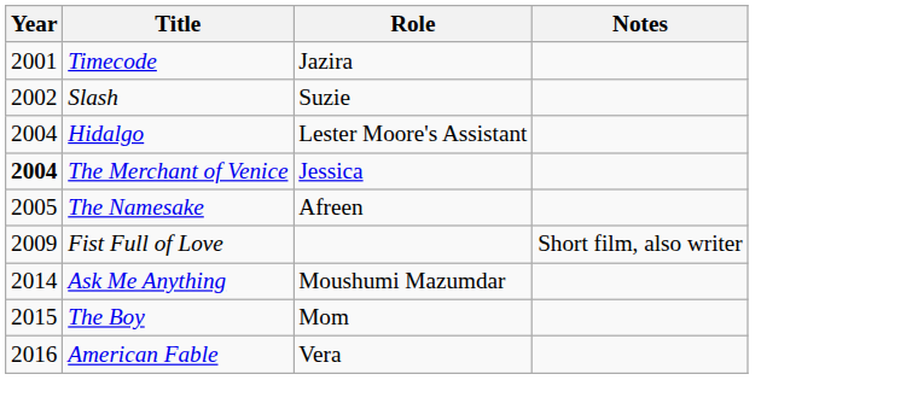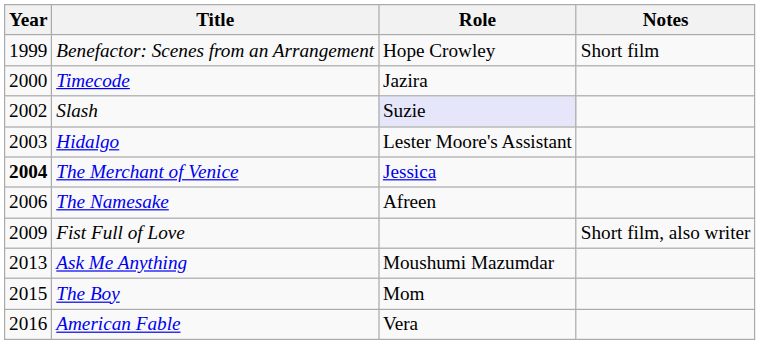 <table class="wikitable sortable">
 <tr>
 <th>Year</th>
 <th>Title</th>
 <th>Role</th>
 <th class="unsortable">Notes</th>
 </tr>
 <tr>
-<td>2001</td>
+<td>1999</td>
+<td><em>Benefactor: Scenes from an Arrangement </em></td>
+<td>Hope Crowley</td>
+<td>Short film</td>
+</tr>
+<tr>
+<td>2000</td>
 <td><em><a href='#'>Timecode</a></em></td>
 <td>Jazira</td>
 <td></td>
 </tr>
 <tr>
 <td>2002</td>
 <td><em>Slash</em></td>
-<td>Suzie</td>
+<td style="background: lavender;">Suzie</td>
 <td></td>
 </tr>
 <tr>
-<td>2004</td>
+<td>2003</td>
 <td><em><a href='#'>Hidalgo</a></em></td>
 <td>Lester Moore's Assistant</td>
 <td></td>
 </tr>
 <tr>
 <td><strong>2004</strong></td>
 <td data-sort-value="Merchant of Venice, The"><em><a href='#'>The Merchant of Venice</a></em></td>
 <td><a href='#'>Jessica</a></td>
 <td></td>
 </tr>
 <tr>
-<td>2005</td>
+<td>2006</td>
 <td data-sort-value="Namesake, The"><em><a href='#'>The Namesake</a></em></td>
 <td>Afreen</td>
 <td></td>
 </tr>
 <tr>
 <td>2009</td>
 <td><em>Fist Full of Love</em></td>
 <td></td>
 <td>Short film, also writer</td>
 </tr>
 <tr>
-<td>2014</td>
+<td>2013</td>
 <td><em><a href='#'>Ask Me Anything</a></em></td>
 <td>Moushumi Mazumdar</td>
 <td></td>
 </tr>
 <tr>
 <td>2015</td>
 <td data-sort-value="Boy, The"><em><a href='#'>The Boy</a></em></td>
 <td>Mom</td>
 <td></td>
 </tr>
 <tr>
 <td>2016</td>
 <td><em><a href='#'>American Fable</a></em></td>
 <td>Vera</td>
 <td></td>
 </tr>
 </table>
